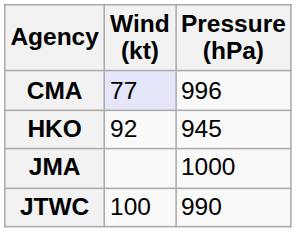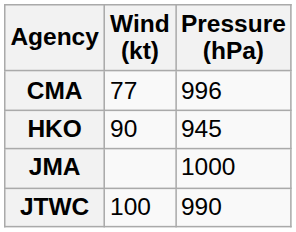 <table class="wikitable floatleft">
 <tr>
 <th>Agency</th>
 <th>Wind<br>(kt)</th>
 <th>Pressure<br>(hPa)</th>
 </tr>
 <tr>
 <th>CMA</th>
-<td style="background: lavender;">77</td>
+<td>77</td>
 <td>996</td>
 </tr>
 <tr>
 <th>HKO</th>
-<td>92</td>
+<td>90</td>
 <td>945</td>
 </tr>
 <tr>
 <th>JMA</th>
 <td></td>
 <td>1000</td>
 </tr>
 <tr>
 <th>JTWC</th>
 <td>100</td>
 <td>990</td>
 </tr>
 </table>
